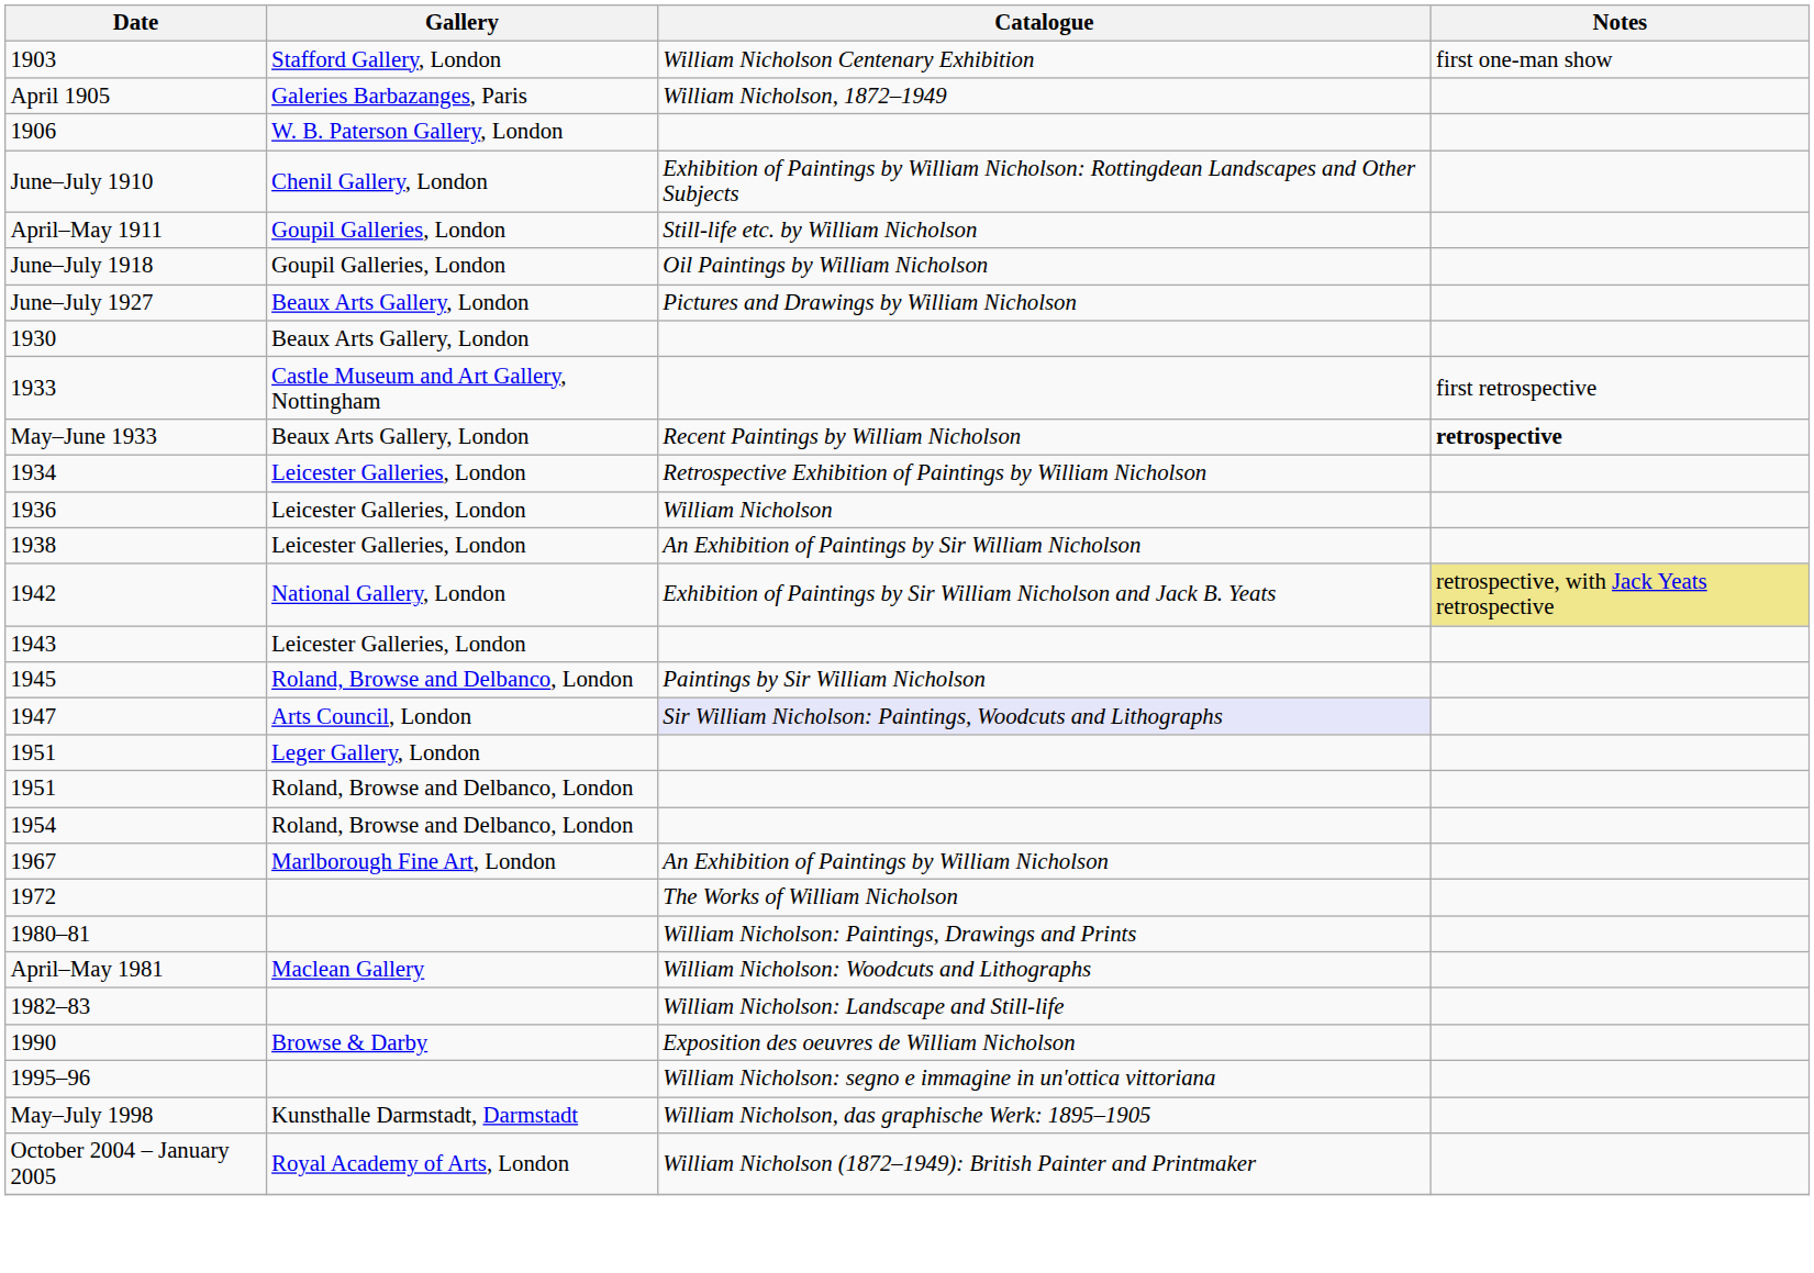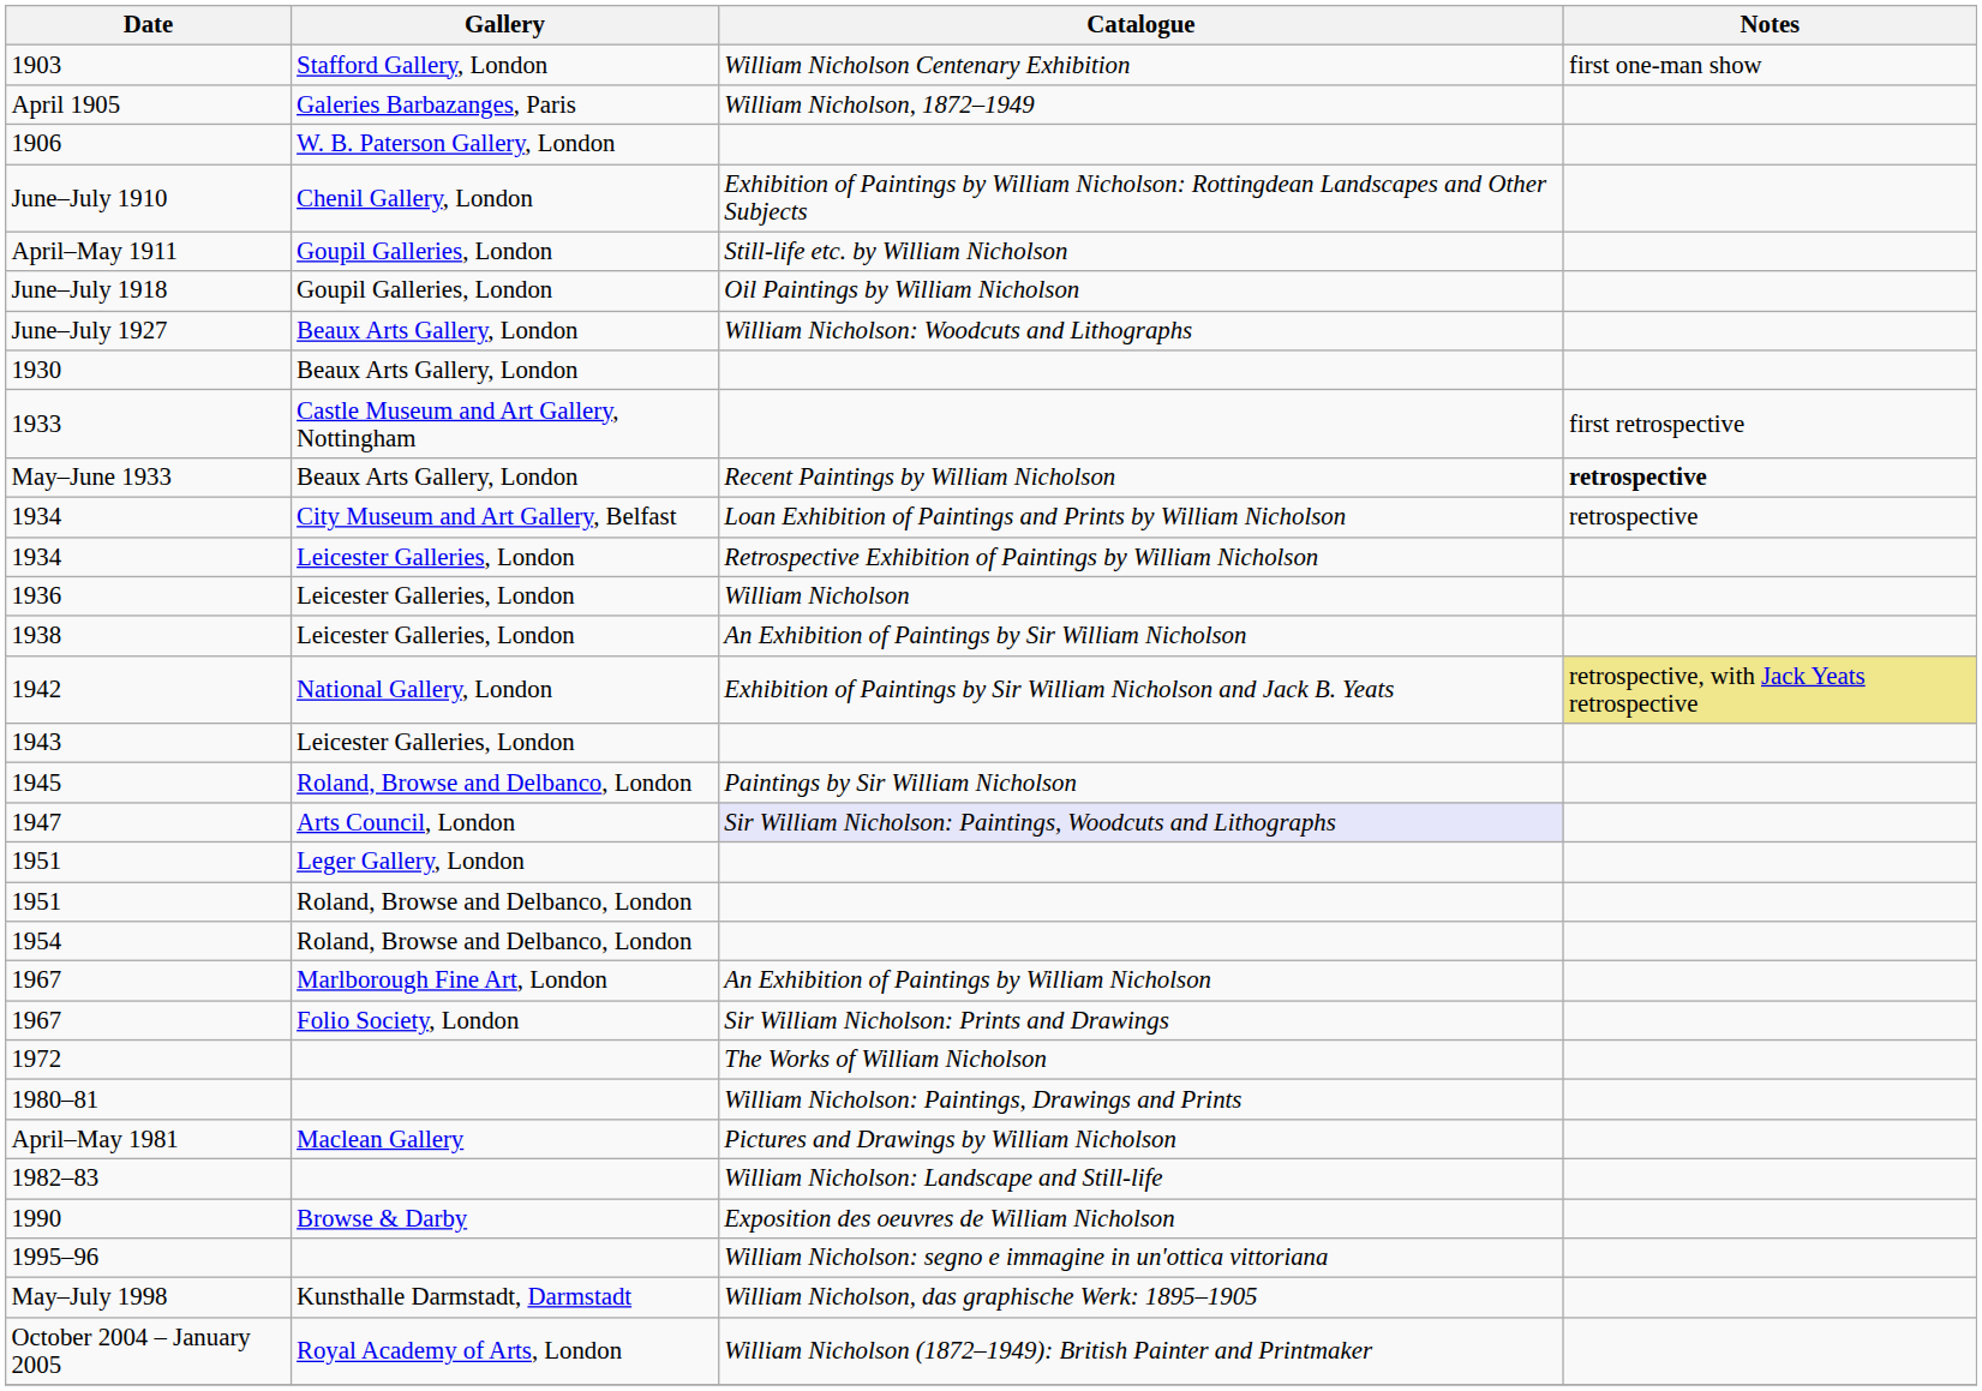 <table class="wikitable" style="margin: 1em auto 1em auto;">
 <tr>
 <th>Date</th>
 <th>Gallery</th>
 <th>Catalogue</th>
 <th>Notes</th>
 </tr>
 <tr>
 <td>1903</td>
 <td><a href='#'>Stafford Gallery</a>, London</td>
 <td><em>William Nicholson Centenary Exhibition</em></td>
 <td>first one-man show</td>
 </tr>
 <tr>
 <td>April 1905</td>
 <td><a href='#'>Galeries Barbazanges</a>, Paris</td>
 <td><em>William Nicholson, 1872–1949</em></td>
 <td></td>
 </tr>
 <tr>
 <td>1906</td>
 <td><a href='#'>W. B. Paterson Gallery</a>, London</td>
 <td></td>
 <td></td>
 </tr>
 <tr>
 <td>June–July 1910</td>
 <td><a href='#'>Chenil Gallery</a>, London</td>
 <td><em>Exhibition of Paintings by William Nicholson: Rottingdean Landscapes and Other Subjects</em></td>
 <td></td>
 </tr>
 <tr>
 <td>April–May 1911</td>
 <td><a href='#'>Goupil Galleries</a>, London</td>
 <td><em>Still-life etc. by William Nicholson</em> </td>
 <td></td>
 </tr>
 <tr>
 <td>June–July 1918</td>
 <td>Goupil Galleries, London</td>
 <td><em>Oil Paintings by William Nicholson</em></td>
 <td></td>
 </tr>
 <tr>
 <td>June–July 1927</td>
 <td><a href='#'>Beaux Arts Gallery</a>, London</td>
-<td><em>Pictures and Drawings by William Nicholson</em> </td>
+<td><em>William Nicholson: Woodcuts and Lithographs</em></td>
 <td></td>
 </tr>
 <tr>
 <td>1930</td>
 <td>Beaux Arts Gallery, London</td>
 <td></td>
 <td></td>
 </tr>
 <tr>
 <td>1933</td>
 <td><a href='#'>Castle Museum and Art Gallery</a>, Nottingham</td>
 <td></td>
 <td>first retrospective</td>
 </tr>
 <tr>
 <td>May–June 1933</td>
 <td>Beaux Arts Gallery, London</td>
 <td><em>Recent Paintings by William Nicholson</em> </td>
 <td><strong>retrospective</strong></td>
+</tr>
+<tr>
+<td>1934</td>
+<td><a href='#'>City Museum and Art Gallery</a>, Belfast</td>
+<td><em>Loan Exhibition of Paintings and Prints by William Nicholson</em> </td>
+<td>retrospective</td>
 </tr>
 <tr>
 <td>1934</td>
 <td><a href='#'>Leicester Galleries</a>, London</td>
 <td><em>Retrospective Exhibition of Paintings by William Nicholson</em> </td>
 <td></td>
 </tr>
 <tr>
 <td>1936</td>
 <td>Leicester Galleries, London</td>
 <td><em>William Nicholson</em></td>
 <td></td>
 </tr>
 <tr>
 <td>1938</td>
 <td>Leicester Galleries, London</td>
 <td><em>An Exhibition of Paintings by Sir William Nicholson</em></td>
 <td></td>
 </tr>
 <tr>
 <td>1942</td>
 <td><a href='#'>National Gallery</a>, London</td>
 <td><em>Exhibition of Paintings by Sir William Nicholson and Jack B. Yeats</em></td>
 <td style="background: khaki;">retrospective, with <a href='#'>Jack Yeats</a> retrospective</td>
 </tr>
 <tr>
 <td>1943</td>
 <td>Leicester Galleries, London</td>
 <td></td>
 <td></td>
 </tr>
 <tr>
 <td>1945</td>
 <td><a href='#'>Roland, Browse and Delbanco</a>, London</td>
 <td><em>Paintings by Sir William Nicholson</em></td>
 <td></td>
 </tr>
 <tr>
 <td>1947</td>
 <td><a href='#'>Arts Council</a>, London</td>
 <td style="background: lavender;"><em>Sir William Nicholson: Paintings, Woodcuts and Lithographs</em></td>
 <td></td>
 </tr>
 <tr>
 <td>1951</td>
 <td><a href='#'>Leger Gallery</a>, London</td>
 <td></td>
 <td></td>
 </tr>
 <tr>
 <td>1951</td>
 <td>Roland, Browse and Delbanco, London</td>
 <td></td>
 <td></td>
 </tr>
 <tr>
 <td>1954</td>
 <td>Roland, Browse and Delbanco, London</td>
 <td></td>
 <td></td>
 </tr>
 <tr>
 <td>1967</td>
 <td><a href='#'>Marlborough Fine Art</a>, London</td>
 <td><em>An Exhibition of Paintings by William Nicholson</em></td>
 <td></td>
 </tr>
 <tr>
+<td>1967</td>
+<td><a href='#'>Folio Society</a>, London</td>
+<td><em>Sir William Nicholson: Prints and Drawings</em></td>
+<td></td>
+</tr>
+<tr>
 <td>1972</td>
 <td></td>
 <td><em>The Works of William Nicholson</em></td>
 <td></td>
 </tr>
 <tr>
 <td>1980–81</td>
 <td></td>
 <td><em>William Nicholson: Paintings, Drawings and Prints</em></td>
 <td></td>
 </tr>
 <tr>
 <td>April–May 1981</td>
 <td><a href='#'>Maclean Gallery</a></td>
-<td><em>William Nicholson: Woodcuts and Lithographs</em></td>
+<td><em>Pictures and Drawings by William Nicholson</em> </td>
 <td></td>
 </tr>
 <tr>
 <td>1982–83</td>
 <td></td>
 <td><em>William Nicholson: Landscape and Still-life</em></td>
 <td></td>
 </tr>
 <tr>
 <td>1990</td>
 <td><a href='#'>Browse & Darby</a></td>
 <td><em>Exposition des oeuvres de William Nicholson</em></td>
 <td></td>
 </tr>
 <tr>
 <td>1995–96</td>
 <td></td>
 <td><em>William Nicholson: segno e immagine in un'ottica vittoriana</em></td>
 <td></td>
 </tr>
 <tr>
 <td>May–July 1998</td>
 <td>Kunsthalle Darmstadt, <a href='#'>Darmstadt</a></td>
 <td><em>William Nicholson, das graphische Werk: 1895–1905</em></td>
 <td></td>
 </tr>
 <tr>
 <td>October 2004 – January 2005</td>
 <td><a href='#'>Royal Academy of Arts</a>, London</td>
 <td><em>William Nicholson (1872–1949): British Painter and Printmaker</em></td>
 <td></td>
 </tr>
 <tr>
 </tr>
 </table>
